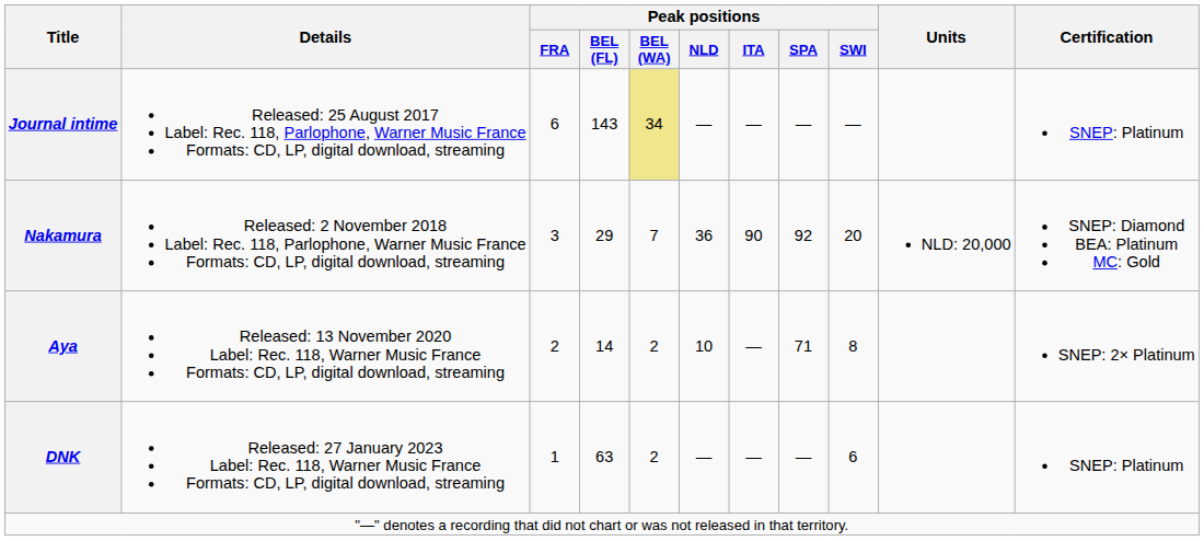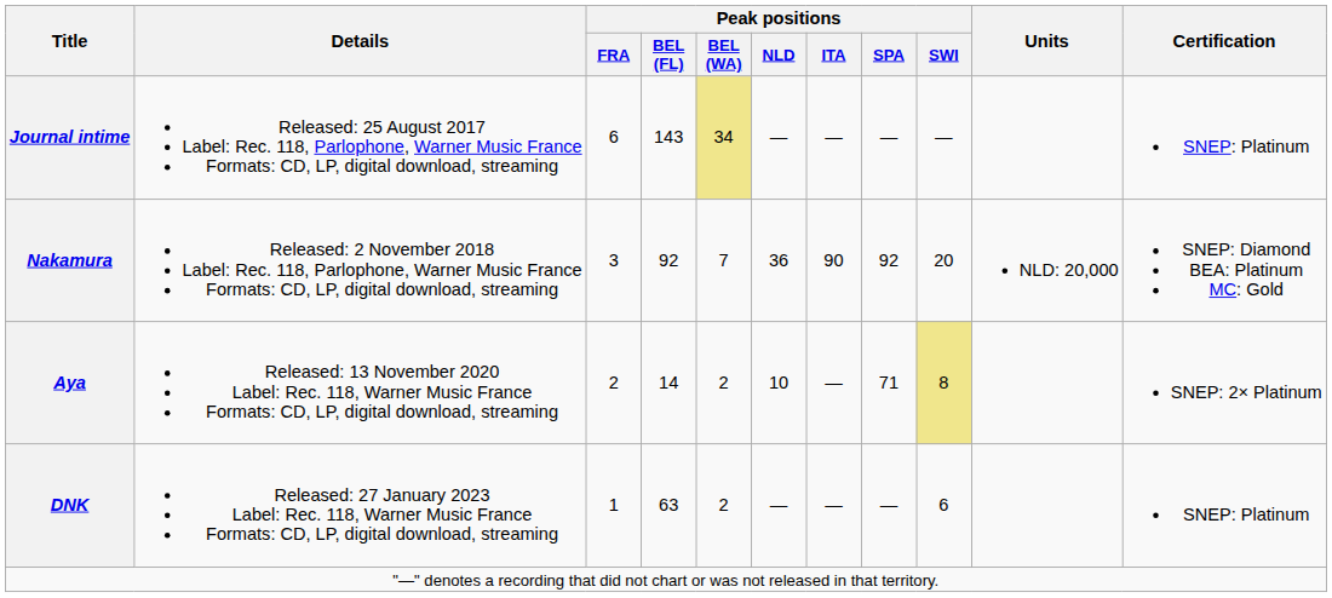 <table class="wikitable plainrowheaders" style="text-align:center">
 <tr>
 <th rowspan="2">Title</th>
 <th rowspan="2">Details</th>
 <th colspan="7">Peak positions</th>
 <th rowspan="2">Units</th>
 <th rowspan="2">Certification</th>
 </tr>
 <tr>
 <th scope="col" style="width:3em;font-size:90%;"><a href='#'>FRA</a><br></th>
 <th scope="col" style="width:3em;font-size:90%;"><a href='#'>BEL<br>(FL)</a><br></th>
 <th scope="col" style="width:3em;font-size:90%;"><a href='#'>BEL<br>(WA)</a><br></th>
 <th scope="col" style="width:3em;font-size:90%;"><a href='#'>NLD</a><br></th>
 <th scope="col" style="width:3em;font-size:90%;"><a href='#'>ITA</a><br></th>
 <th scope="col" style="width:3em;font-size:90%;"><a href='#'>SPA</a><br></th>
 <th scope="col" style="width:3em;font-size:90%;"><a href='#'>SWI</a><br></th>
 </tr>
 <tr>
 <th scope="row"><em><a href='#'>Journal intime</a></em></th>
 <td><br><ul><li>Released: 25 August 2017</li><li>Label: Rec. 118, <a href='#'>Parlophone</a>, <a href='#'>Warner Music France</a></li><li>Formats: CD, LP, digital download, streaming</li></ul></td>
 <td>6</td>
 <td>143</td>
 <td style="background: khaki;">34</td>
 <td>—</td>
 <td>—</td>
 <td>—</td>
 <td>—</td>
 <td></td>
 <td><br><ul><li><a href='#'>SNEP</a>: Platinum</li></ul></td>
 </tr>
 <tr>
 <th scope="row"><em><a href='#'>Nakamura</a></em></th>
 <td><br><ul><li>Released: 2 November 2018</li><li>Label: Rec. 118, Parlophone, Warner Music France</li><li>Formats: CD, LP, digital download, streaming</li></ul></td>
 <td>3</td>
-<td>29</td>
+<td>92</td>
 <td>7</td>
 <td>36</td>
 <td>90</td>
 <td>92</td>
 <td>20</td>
 <td><br><ul><li>NLD: 20,000</li></ul></td>
 <td><br><ul><li>SNEP: Diamond</li><li>BEA: Platinum</li><li><a href='#'>MC</a>: Gold</li></ul></td>
 </tr>
 <tr>
 <th scope="row"><em><a href='#'>Aya</a></em></th>
 <td><br><ul><li>Released: 13 November 2020</li><li>Label: Rec. 118, Warner Music France</li><li>Formats: CD, LP, digital download, streaming</li></ul></td>
 <td>2</td>
 <td>14</td>
 <td>2</td>
 <td>10</td>
 <td>—</td>
 <td>71</td>
-<td>8</td>
+<td style="background: khaki;">8</td>
 <td></td>
 <td><br><ul><li>SNEP: 2× Platinum</li></ul></td>
 </tr>
 <tr>
 <th scope="row"><em><a href='#'>DNK</a></em></th>
 <td><br><ul><li>Released: 27 January 2023</li><li>Label: Rec. 118, Warner Music France</li><li>Formats: CD, LP, digital download, streaming</li></ul></td>
 <td>1</td>
 <td>63</td>
 <td>2</td>
 <td>—</td>
 <td>—</td>
 <td>—</td>
 <td>6</td>
 <td></td>
 <td><br><ul><li>SNEP: Platinum</li></ul></td>
 </tr>
 <tr>
 <td colspan="11" style="font-size:90%">"—" denotes a recording that did not chart or was not released in that territory.</td>
 </tr>
 </table>
